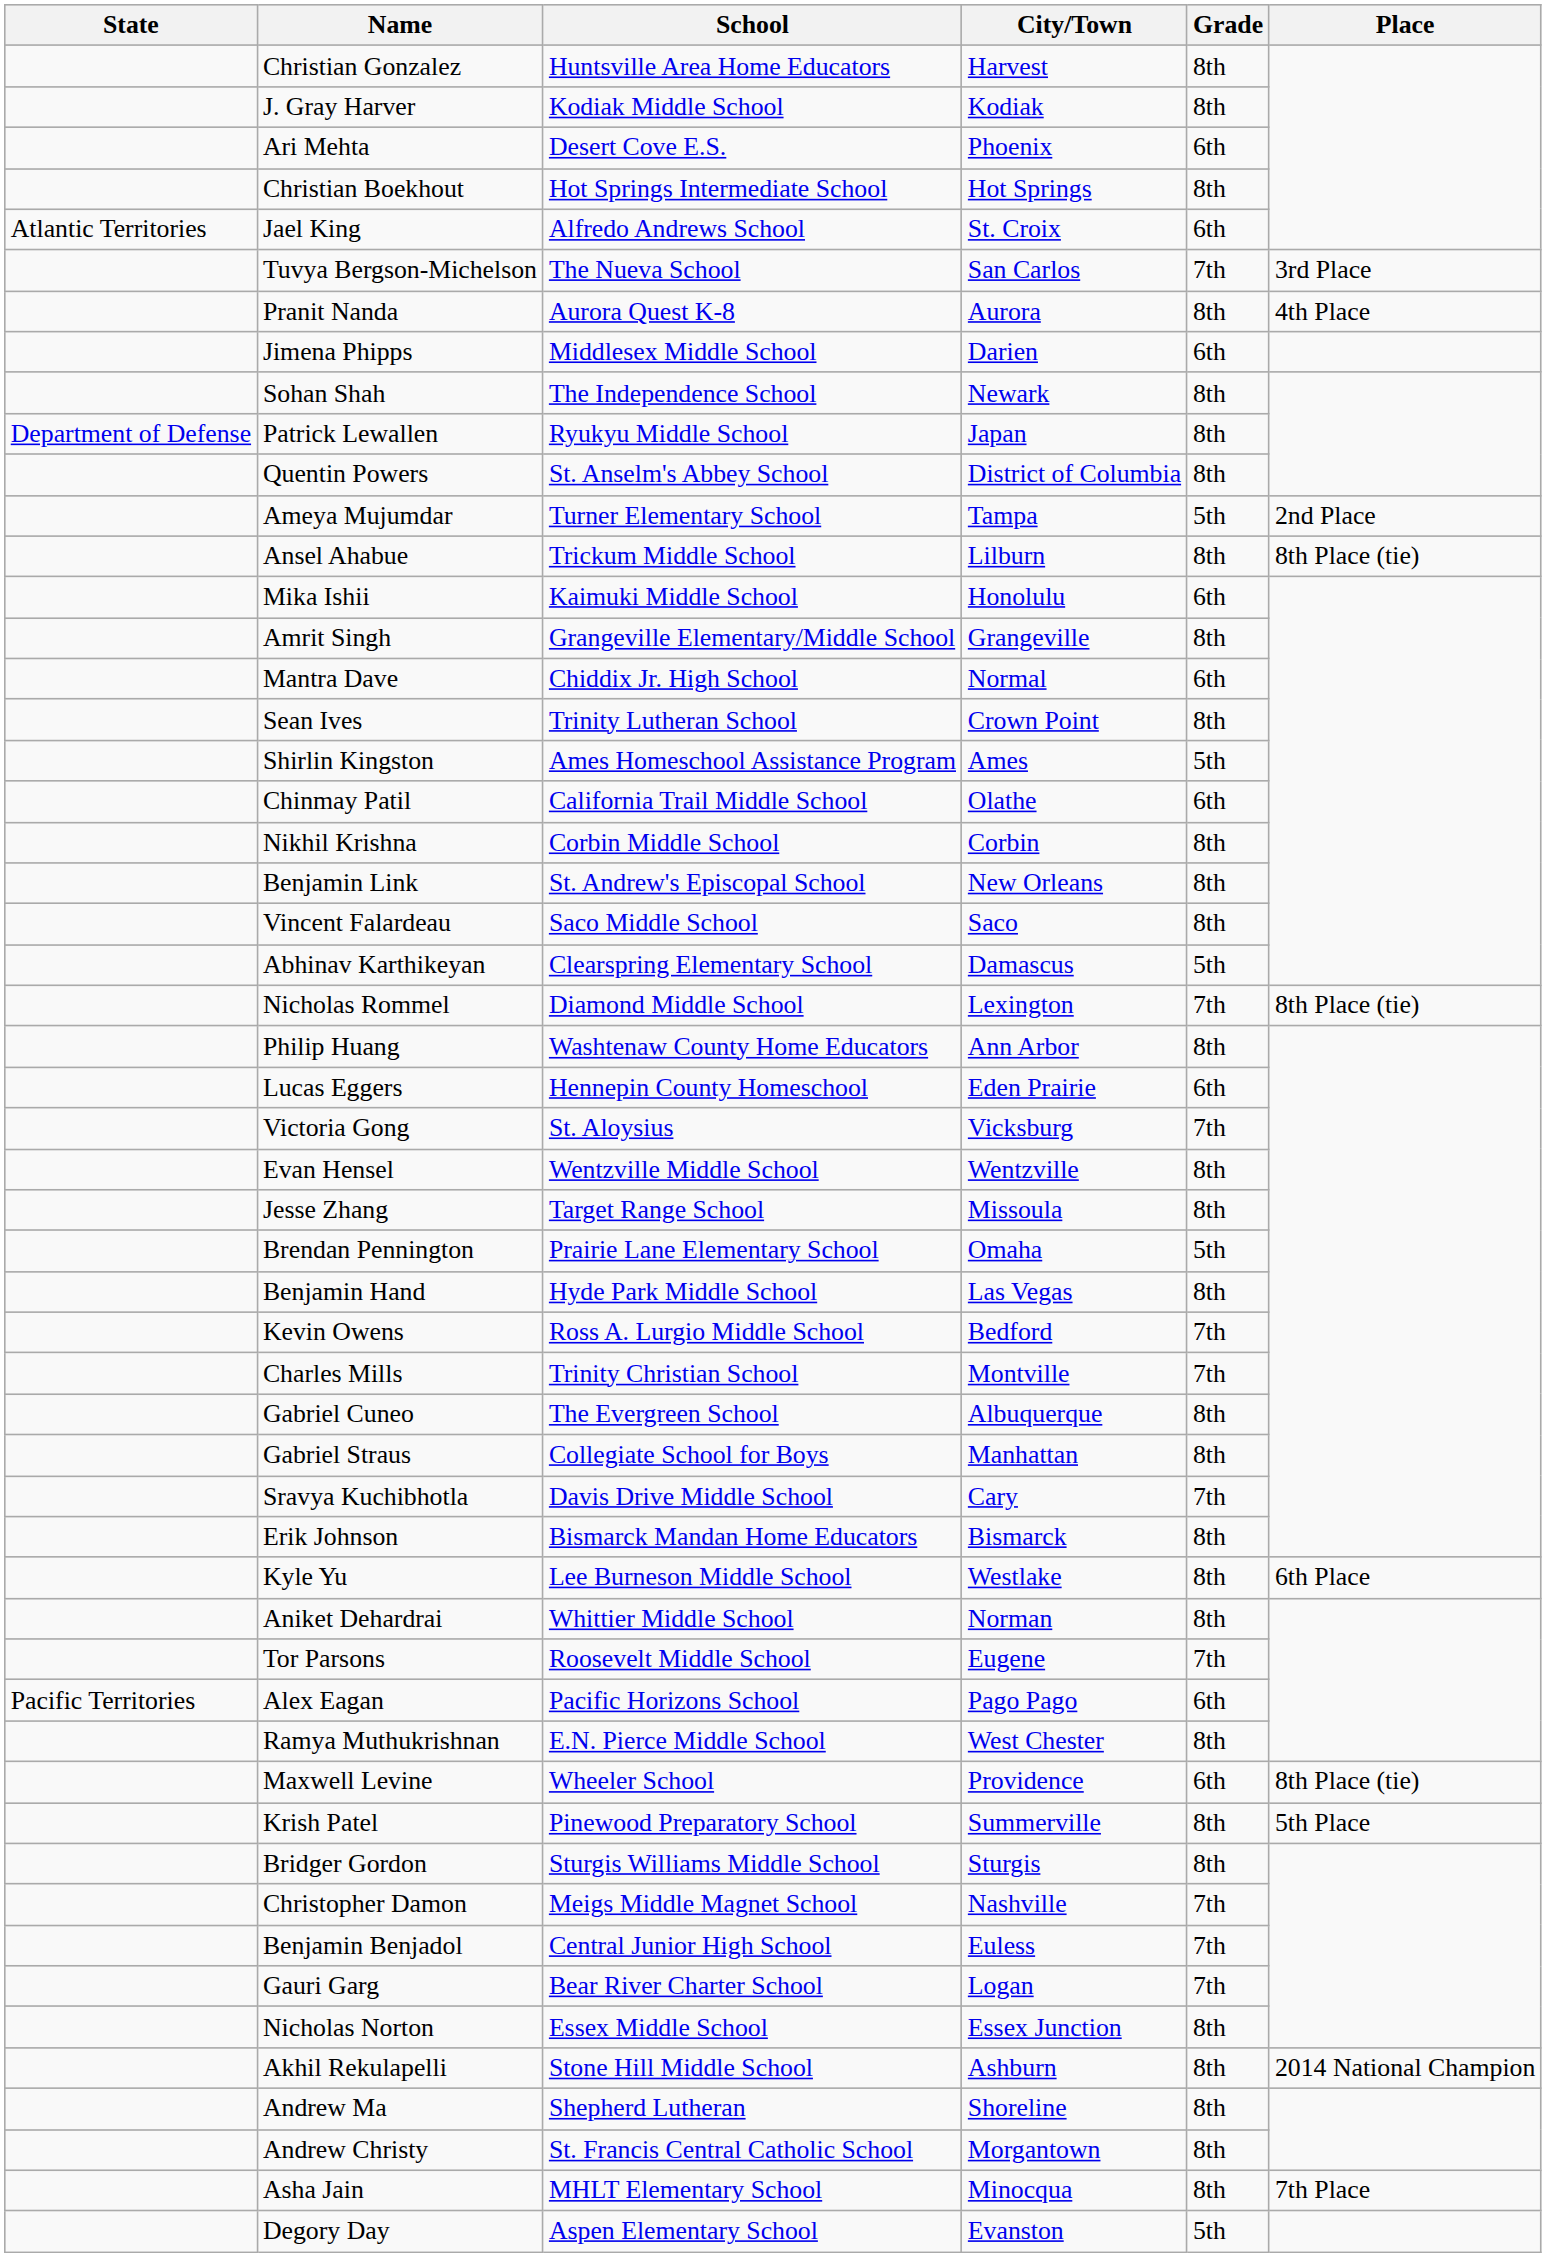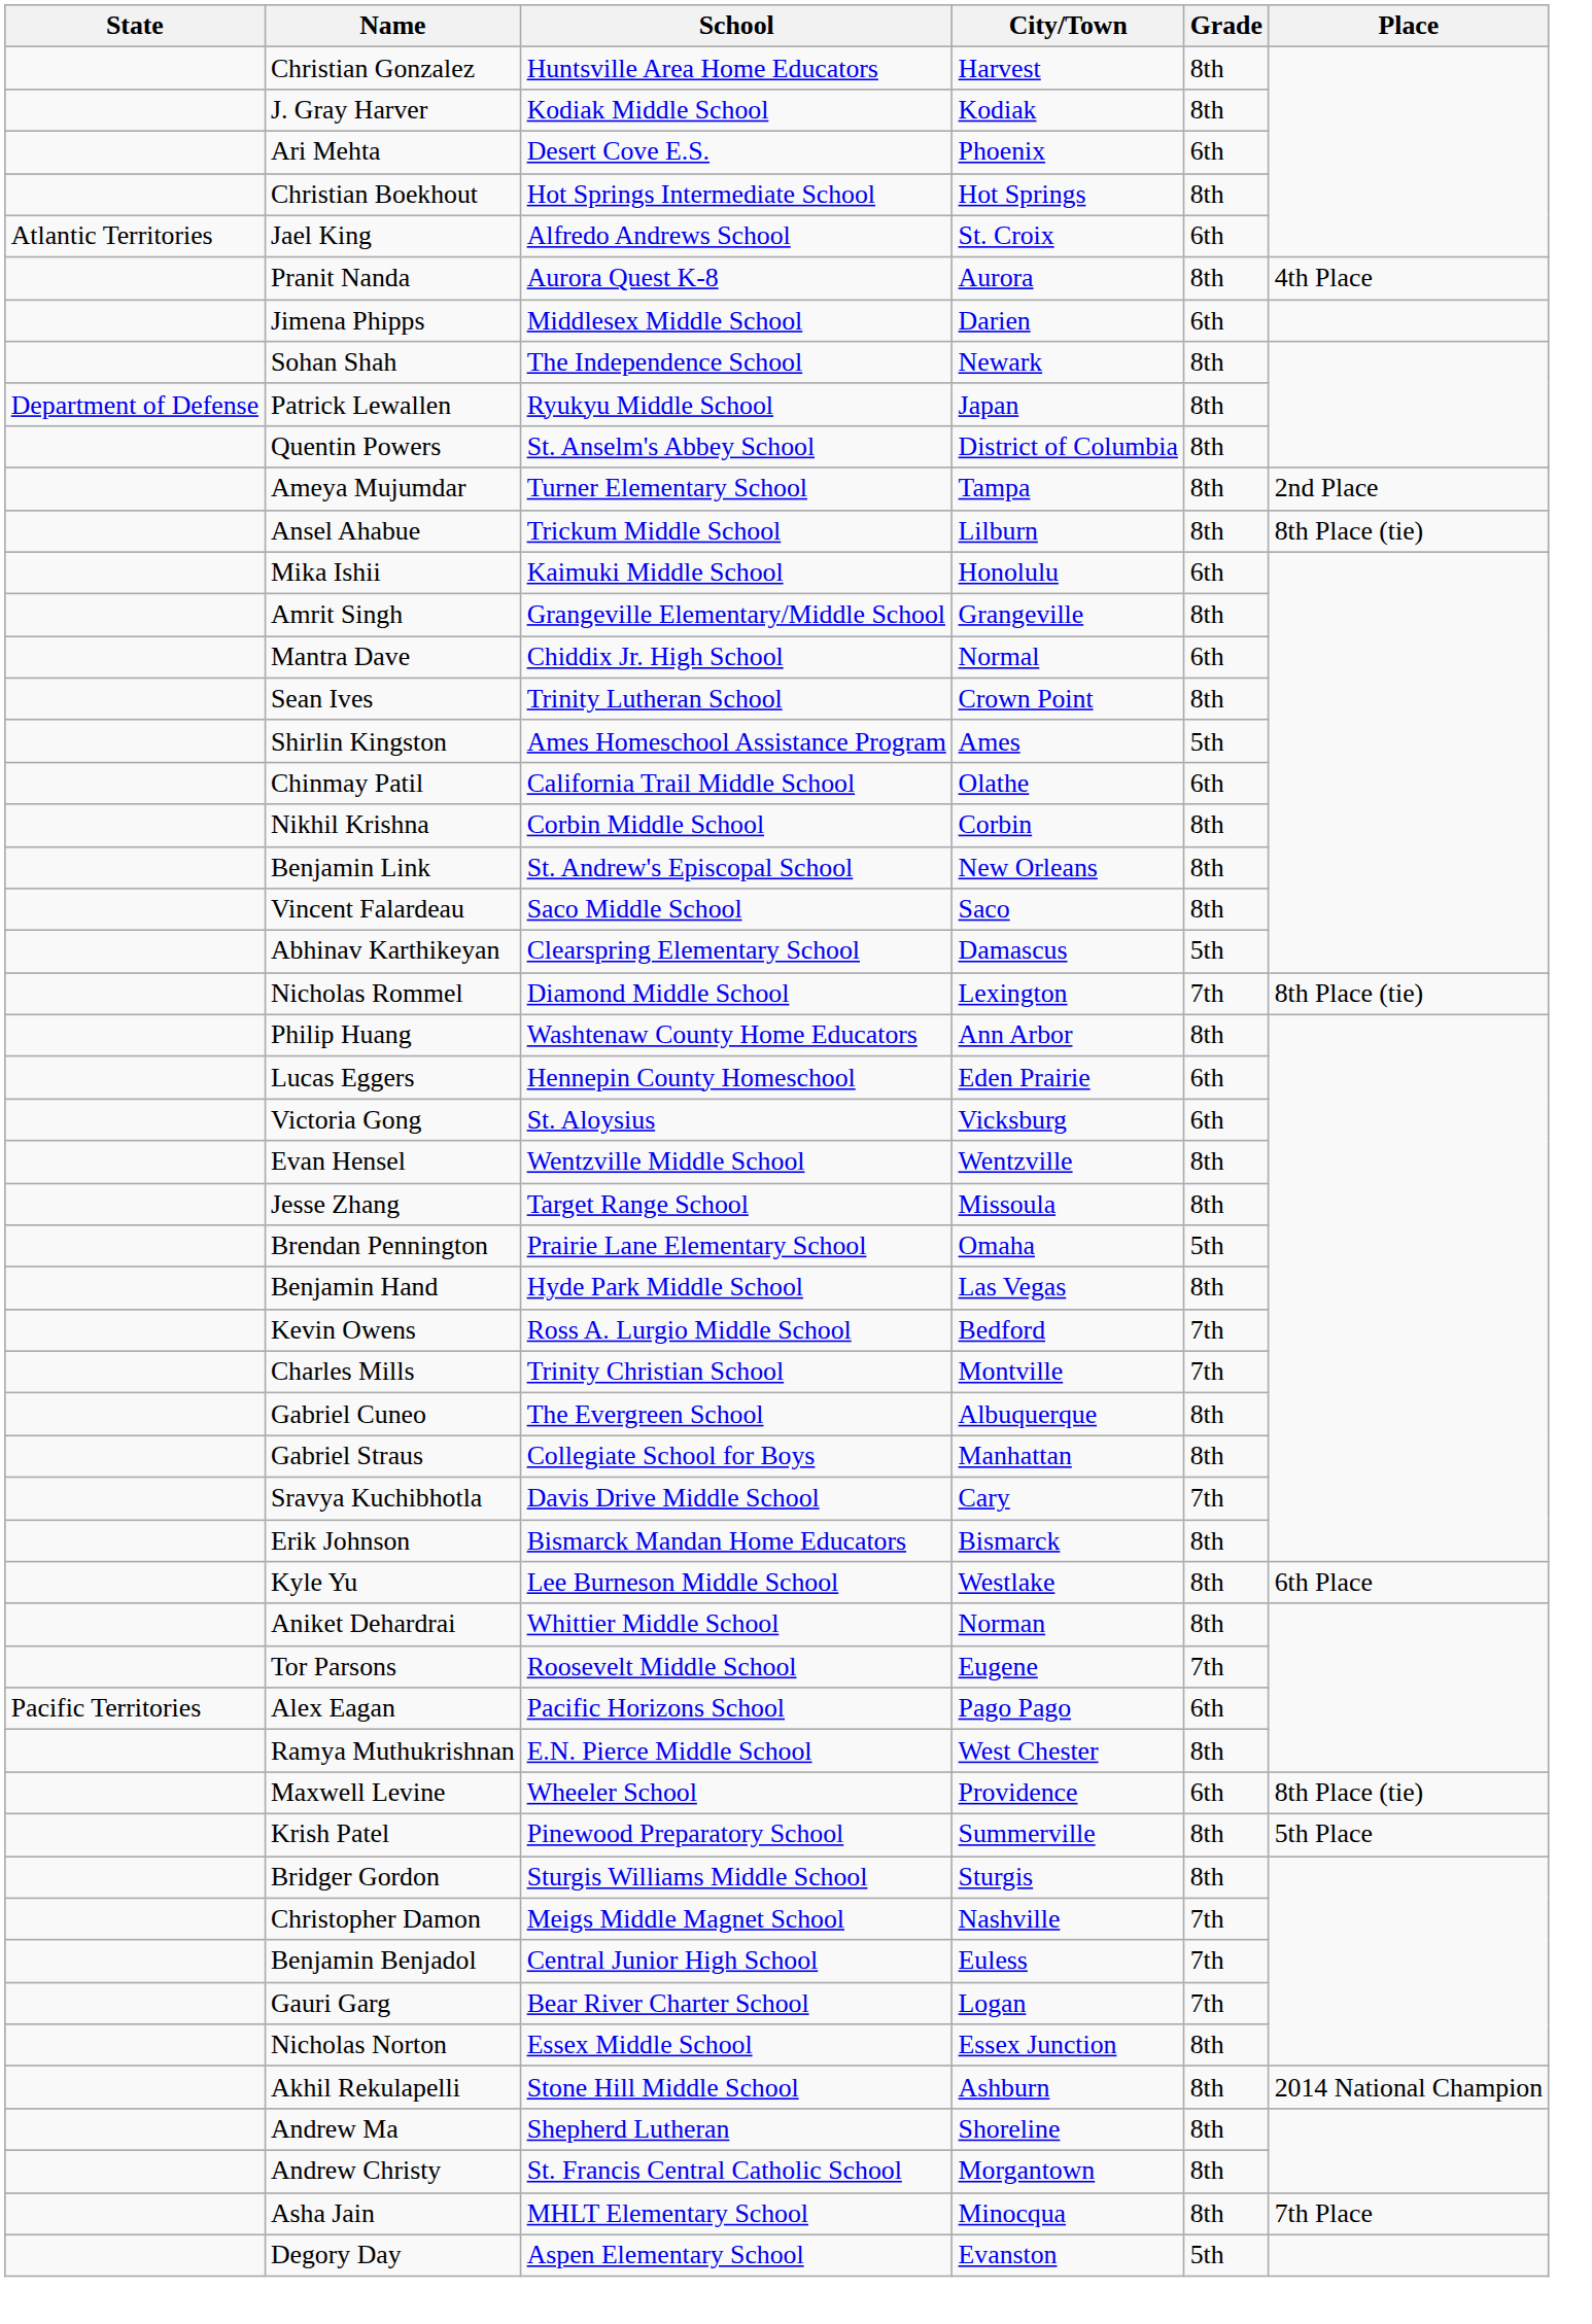 <table class="wikitable">
 <tr>
 <th>State</th>
 <th>Name</th>
 <th>School</th>
 <th>City/Town</th>
 <th>Grade</th>
 <th>Place</th>
 </tr>
 <tr>
 <td></td>
 <td>Christian Gonzalez</td>
 <td><a href='#'>Huntsville Area Home Educators</a></td>
 <td><a href='#'>Harvest</a></td>
 <td>8th</td>
 </tr>
 <tr>
 <td></td>
 <td>J. Gray Harver</td>
 <td><a href='#'>Kodiak Middle School</a></td>
 <td><a href='#'>Kodiak</a></td>
 <td>8th</td>
 </tr>
 <tr>
 <td></td>
 <td>Ari Mehta</td>
 <td><a href='#'>Desert Cove E.S.</a></td>
 <td><a href='#'>Phoenix</a></td>
 <td>6th</td>
 </tr>
 <tr>
 <td></td>
 <td>Christian Boekhout</td>
 <td><a href='#'>Hot Springs Intermediate School</a></td>
 <td><a href='#'>Hot Springs</a></td>
 <td>8th</td>
 </tr>
 <tr>
 <td>  Atlantic Territories</td>
 <td>Jael King</td>
 <td><a href='#'>Alfredo Andrews School</a></td>
 <td><a href='#'>St. Croix</a></td>
 <td>6th</td>
 </tr>
 <tr>
 <td></td>
-<td>Tuvya Bergson-Michelson</td>
-<td><a href='#'>The Nueva School</a></td>
-<td><a href='#'>San Carlos</a></td>
-<td>7th</td>
-<td>3rd Place</td>
-</tr>
-<tr>
-<td></td>
 <td>Pranit Nanda</td>
 <td><a href='#'>Aurora Quest K-8</a></td>
 <td><a href='#'>Aurora</a></td>
 <td>8th</td>
 <td>4th Place</td>
 </tr>
 <tr>
 <td></td>
 <td>Jimena Phipps</td>
 <td><a href='#'>Middlesex Middle School</a></td>
 <td><a href='#'>Darien</a></td>
 <td>6th</td>
 <td></td>
 </tr>
 <tr>
 <td></td>
 <td>Sohan Shah</td>
 <td><a href='#'>The Independence School</a></td>
 <td><a href='#'>Newark</a></td>
 <td>8th</td>
 </tr>
 <tr>
 <td> <a href='#'>Department of Defense</a></td>
 <td>Patrick Lewallen</td>
 <td><a href='#'>Ryukyu Middle School</a></td>
 <td><a href='#'>Japan</a></td>
 <td>8th</td>
 </tr>
 <tr>
 <td></td>
 <td>Quentin Powers</td>
 <td><a href='#'>St. Anselm's Abbey School</a></td>
 <td><a href='#'>District of Columbia</a></td>
 <td>8th</td>
 </tr>
 <tr>
 <td></td>
 <td>Ameya Mujumdar</td>
 <td><a href='#'>Turner Elementary School</a></td>
 <td><a href='#'>Tampa</a></td>
-<td>5th</td>
+<td>8th</td>
 <td>2nd Place</td>
 </tr>
 <tr>
 <td></td>
 <td>Ansel Ahabue</td>
 <td><a href='#'>Trickum Middle School</a></td>
 <td><a href='#'>Lilburn</a></td>
 <td>8th</td>
 <td>8th Place (tie)</td>
 </tr>
 <tr>
 <td></td>
 <td>Mika Ishii</td>
 <td><a href='#'>Kaimuki Middle School</a></td>
 <td><a href='#'>Honolulu</a></td>
 <td>6th</td>
 </tr>
 <tr>
 <td></td>
 <td>Amrit Singh</td>
 <td><a href='#'>Grangeville Elementary/Middle School</a></td>
 <td><a href='#'>Grangeville</a></td>
 <td>8th</td>
 </tr>
 <tr>
 <td></td>
 <td>Mantra Dave</td>
 <td><a href='#'>Chiddix Jr. High School</a></td>
 <td><a href='#'>Normal</a></td>
 <td>6th</td>
 </tr>
 <tr>
 <td></td>
 <td>Sean Ives</td>
 <td><a href='#'>Trinity Lutheran School</a></td>
 <td><a href='#'>Crown Point</a></td>
 <td>8th</td>
 </tr>
 <tr>
 <td></td>
 <td>Shirlin Kingston</td>
 <td><a href='#'>Ames Homeschool Assistance Program</a></td>
 <td><a href='#'>Ames</a></td>
 <td>5th</td>
 </tr>
 <tr>
 <td></td>
 <td>Chinmay Patil</td>
 <td><a href='#'>California Trail Middle School</a></td>
 <td><a href='#'>Olathe</a></td>
 <td>6th</td>
 </tr>
 <tr>
 <td></td>
 <td>Nikhil Krishna</td>
 <td><a href='#'>Corbin Middle School</a></td>
 <td><a href='#'>Corbin</a></td>
 <td>8th</td>
 </tr>
 <tr>
 <td></td>
 <td>Benjamin Link</td>
 <td><a href='#'>St. Andrew's Episcopal School</a></td>
 <td><a href='#'>New Orleans</a></td>
 <td>8th</td>
 </tr>
 <tr>
 <td></td>
 <td>Vincent Falardeau</td>
 <td><a href='#'>Saco Middle School</a></td>
 <td><a href='#'>Saco</a></td>
 <td>8th</td>
 </tr>
 <tr>
 <td></td>
 <td>Abhinav Karthikeyan</td>
 <td><a href='#'>Clearspring Elementary School</a></td>
 <td><a href='#'>Damascus</a></td>
 <td>5th</td>
 </tr>
 <tr>
 <td></td>
 <td>Nicholas Rommel</td>
 <td><a href='#'>Diamond Middle School</a></td>
 <td><a href='#'>Lexington</a></td>
 <td>7th</td>
 <td>8th Place (tie)</td>
 </tr>
 <tr>
 <td></td>
 <td>Philip Huang</td>
 <td><a href='#'>Washtenaw County Home Educators</a></td>
 <td><a href='#'>Ann Arbor</a></td>
 <td>8th</td>
 </tr>
 <tr>
 <td></td>
 <td>Lucas Eggers</td>
 <td><a href='#'>Hennepin County Homeschool</a></td>
 <td><a href='#'>Eden Prairie</a></td>
 <td>6th</td>
 </tr>
 <tr>
 <td></td>
 <td>Victoria Gong</td>
 <td><a href='#'>St. Aloysius</a></td>
 <td><a href='#'>Vicksburg</a></td>
-<td>7th</td>
+<td>6th</td>
 </tr>
 <tr>
 <td></td>
 <td>Evan Hensel</td>
 <td><a href='#'>Wentzville Middle School</a></td>
 <td><a href='#'>Wentzville</a></td>
 <td>8th</td>
 </tr>
 <tr>
 <td></td>
 <td>Jesse Zhang</td>
 <td><a href='#'>Target Range School</a></td>
 <td><a href='#'>Missoula</a></td>
 <td>8th</td>
 </tr>
 <tr>
 <td></td>
 <td>Brendan Pennington</td>
 <td><a href='#'>Prairie Lane Elementary School</a></td>
 <td><a href='#'>Omaha</a></td>
 <td>5th</td>
 </tr>
 <tr>
 <td></td>
 <td>Benjamin Hand</td>
 <td><a href='#'>Hyde Park Middle School</a></td>
 <td><a href='#'>Las Vegas</a></td>
 <td>8th</td>
 </tr>
 <tr>
 <td></td>
 <td>Kevin Owens</td>
 <td><a href='#'>Ross A. Lurgio Middle School</a></td>
 <td><a href='#'>Bedford</a></td>
 <td>7th</td>
 </tr>
 <tr>
 <td></td>
 <td>Charles Mills</td>
 <td><a href='#'>Trinity Christian School</a></td>
 <td><a href='#'>Montville</a></td>
 <td>7th</td>
 </tr>
 <tr>
 <td></td>
 <td>Gabriel Cuneo</td>
 <td><a href='#'>The Evergreen School</a></td>
 <td><a href='#'>Albuquerque</a></td>
 <td>8th</td>
 </tr>
 <tr>
 <td></td>
 <td>Gabriel Straus</td>
 <td><a href='#'>Collegiate School for Boys</a></td>
 <td><a href='#'>Manhattan</a></td>
 <td>8th</td>
 </tr>
 <tr>
 <td></td>
 <td>Sravya Kuchibhotla</td>
 <td><a href='#'>Davis Drive Middle School</a></td>
 <td><a href='#'>Cary</a></td>
 <td>7th</td>
 </tr>
 <tr>
 <td></td>
 <td>Erik Johnson</td>
 <td><a href='#'>Bismarck Mandan Home Educators</a></td>
 <td><a href='#'>Bismarck</a></td>
 <td>8th</td>
 </tr>
 <tr>
 <td></td>
 <td>Kyle Yu</td>
 <td><a href='#'>Lee Burneson Middle School</a></td>
 <td><a href='#'>Westlake</a></td>
 <td>8th</td>
 <td>6th Place</td>
 </tr>
 <tr>
 <td></td>
 <td>Aniket Dehardrai</td>
 <td><a href='#'>Whittier Middle School</a></td>
 <td><a href='#'>Norman</a></td>
 <td>8th</td>
 </tr>
 <tr>
 <td></td>
 <td>Tor Parsons</td>
 <td><a href='#'>Roosevelt Middle School</a></td>
 <td><a href='#'>Eugene</a></td>
 <td>7th</td>
 </tr>
 <tr>
 <td>   Pacific Territories</td>
 <td>Alex Eagan</td>
 <td><a href='#'>Pacific Horizons School</a></td>
 <td><a href='#'>Pago Pago</a></td>
 <td>6th</td>
 </tr>
 <tr>
 <td></td>
 <td>Ramya Muthukrishnan</td>
 <td><a href='#'>E.N. Pierce Middle School</a></td>
 <td><a href='#'>West Chester</a></td>
 <td>8th</td>
 </tr>
 <tr>
 <td></td>
 <td>Maxwell Levine</td>
 <td><a href='#'>Wheeler School</a></td>
 <td><a href='#'>Providence</a></td>
 <td>6th</td>
 <td>8th Place (tie)</td>
 </tr>
 <tr>
 <td></td>
 <td>Krish Patel</td>
 <td><a href='#'>Pinewood Preparatory School</a></td>
 <td><a href='#'>Summerville</a></td>
 <td>8th</td>
 <td>5th Place</td>
 </tr>
 <tr>
 <td></td>
 <td>Bridger Gordon</td>
 <td><a href='#'>Sturgis Williams Middle School</a></td>
 <td><a href='#'>Sturgis</a></td>
 <td>8th</td>
 </tr>
 <tr>
 <td></td>
 <td>Christopher Damon</td>
 <td><a href='#'>Meigs Middle Magnet School</a></td>
 <td><a href='#'>Nashville</a></td>
 <td>7th</td>
 </tr>
 <tr>
 <td></td>
 <td>Benjamin Benjadol</td>
 <td><a href='#'>Central Junior High School</a></td>
 <td><a href='#'>Euless</a></td>
 <td>7th</td>
 </tr>
 <tr>
 <td></td>
 <td>Gauri Garg</td>
 <td><a href='#'>Bear River Charter School</a></td>
 <td><a href='#'>Logan</a></td>
 <td>7th</td>
 </tr>
 <tr>
 <td></td>
 <td>Nicholas Norton</td>
 <td><a href='#'>Essex Middle School</a></td>
 <td><a href='#'>Essex Junction</a></td>
 <td>8th</td>
 </tr>
 <tr>
 <td></td>
 <td>Akhil Rekulapelli</td>
 <td><a href='#'>Stone Hill Middle School</a></td>
 <td><a href='#'>Ashburn</a></td>
 <td>8th</td>
 <td>2014 National Champion</td>
 </tr>
 <tr>
 <td></td>
 <td>Andrew Ma</td>
 <td><a href='#'>Shepherd Lutheran</a></td>
 <td><a href='#'>Shoreline</a></td>
 <td>8th</td>
 </tr>
 <tr>
 <td></td>
 <td>Andrew Christy</td>
 <td><a href='#'>St. Francis Central Catholic School</a></td>
 <td><a href='#'>Morgantown</a></td>
 <td>8th</td>
 </tr>
 <tr>
 <td></td>
 <td>Asha Jain</td>
 <td><a href='#'>MHLT Elementary School</a></td>
 <td><a href='#'>Minocqua</a></td>
 <td>8th</td>
 <td>7th Place</td>
 </tr>
 <tr>
 <td></td>
 <td>Degory Day</td>
 <td><a href='#'>Aspen Elementary School</a></td>
 <td><a href='#'>Evanston</a></td>
 <td>5th</td>
 </tr>
 </table>
